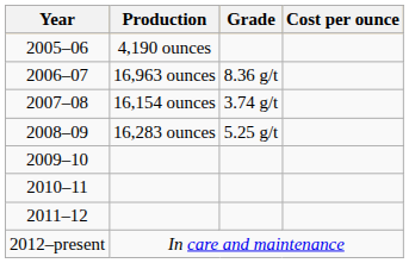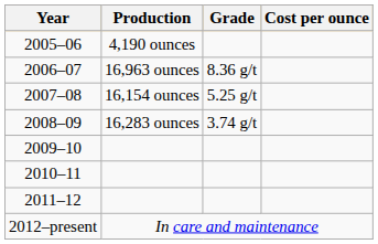 <table class="wikitable">
 <tr style="text-align:center; background:#daa520;">
 <th>Year</th>
 <th>Production</th>
 <th>Grade</th>
 <th>Cost per ounce</th>
 </tr>
 <tr style="text-align:center;">
 <td>2005–06</td>
 <td>4,190 ounces</td>
 <td></td>
 <td></td>
 </tr>
 <tr align="center">
 <td>2006–07</td>
 <td>16,963 ounces</td>
 <td>8.36 g/t</td>
 <td></td>
 </tr>
 <tr align="center">
 <td>2007–08</td>
 <td>16,154 ounces</td>
-<td>3.74 g/t</td>
+<td>5.25 g/t</td>
 <td></td>
 </tr>
 <tr align="center">
 <td>2008–09</td>
 <td>16,283 ounces</td>
-<td>5.25 g/t</td>
+<td>3.74 g/t</td>
 <td></td>
 </tr>
 <tr align="center">
 <td>2009–10</td>
 <td></td>
 <td></td>
 <td></td>
 </tr>
 <tr align="center">
 <td>2010–11</td>
 <td></td>
 <td></td>
 <td></td>
 </tr>
 <tr align="center">
 <td>2011–12</td>
 <td></td>
 <td></td>
 <td></td>
 </tr>
 <tr align="center">
 <td>2012–present</td>
 <td colspan=3><em>In <a href='#'>care and maintenance</a></em></td>
 </tr>
 </table>
